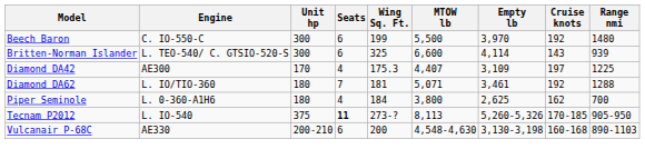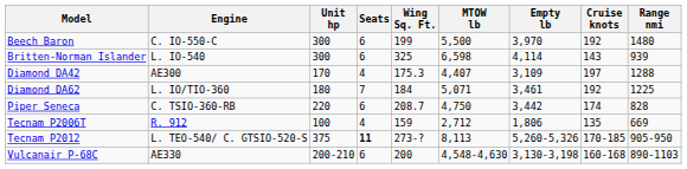 <table class="wikitable sortable">
 <tr>
 <th>Model</th>
 <th>Engine</th>
 <th data-sort-type="number">Unit<br>hp</th>
 <th data-sort-type="number">Seats</th>
 <th data-sort-type="number">Wing<br>Sq. Ft.</th>
 <th data-sort-type="number">MTOW<br>lb</th>
 <th data-sort-type="number">Empty<br>lb</th>
 <th data-sort-type="number">Cruise<br>knots</th>
 <th data-sort-type="number">Range<br>nmi</th>
 </tr>
 <tr>
 <td><a href='#'>Beech Baron</a></td>
 <td>C.	IO-550-C</td>
 <td>300</td>
 <td>6</td>
 <td>199</td>
 <td>5,500</td>
 <td>3,970</td>
 <td>192</td>
 <td>1480</td>
 </tr>
 <tr>
 <td><a href='#'>Britten-Norman Islander</a></td>
-<td>L. TEO-540/ C. GTSIO-520-S</td>
+<td>L.	IO-540</td>
 <td>300</td>
 <td>6</td>
 <td>325</td>
-<td>6,600</td>
+<td>6,598</td>
 <td>4,114</td>
 <td>143</td>
 <td>939</td>
 </tr>
 <tr>
 <td><a href='#'>Diamond DA42</a></td>
 <td>AE300</td>
 <td>170</td>
 <td>4</td>
 <td>175.3</td>
 <td>4,407</td>
 <td>3,109</td>
 <td>197</td>
-<td>1225</td>
+<td>1288</td>
 </tr>
 <tr>
 <td><a href='#'>Diamond DA62</a></td>
 <td>L. IO/TIO-360</td>
 <td>180</td>
 <td>7</td>
-<td>181</td>
+<td>184</td>
 <td>5,071</td>
 <td>3,461</td>
 <td>192</td>
-<td>1288</td>
+<td>1225</td>
 </tr>
 <tr>
-<td><a href='#'>Piper Seminole</a></td>
-<td>L.	0-360-A1H6</td>
-<td>180</td>
+<td><a href='#'>Piper Seneca</a></td>
+<td>C.	TSIO-360-RB</td>
+<td>220</td>
+<td>6</td>
+<td>208.7</td>
+<td>4,750</td>
+<td>3,442</td>
+<td>174</td>
+<td>828</td>
+</tr>
+<tr>
+<td><a href='#'>Tecnam P2006T</a></td>
+<td><a href='#'>R. 912</a></td>
+<td>100</td>
 <td>4</td>
-<td>184</td>
-<td>3,800</td>
-<td>2,625</td>
-<td>162</td>
-<td>700</td>
+<td>159</td>
+<td>2,712</td>
+<td>1,806</td>
+<td>135</td>
+<td>669</td>
 </tr>
 <tr>
 <td><a href='#'>Tecnam P2012</a></td>
-<td>L.	IO-540</td>
+<td>L. TEO-540/ C. GTSIO-520-S</td>
 <td>375</td>
 <td><strong>11</strong></td>
 <td>273-?</td>
 <td>8,113</td>
 <td>5,260-5,326</td>
 <td>170-185</td>
 <td>905-950</td>
 </tr>
 <tr>
 <td><a href='#'>Vulcanair P-68C</a></td>
 <td>AE330</td>
 <td>200-210</td>
 <td>6</td>
 <td>200</td>
 <td>4,548-4,630</td>
 <td>3,130-3,198</td>
 <td>160-168</td>
 <td>890-1103</td>
 </tr>
 </table>
